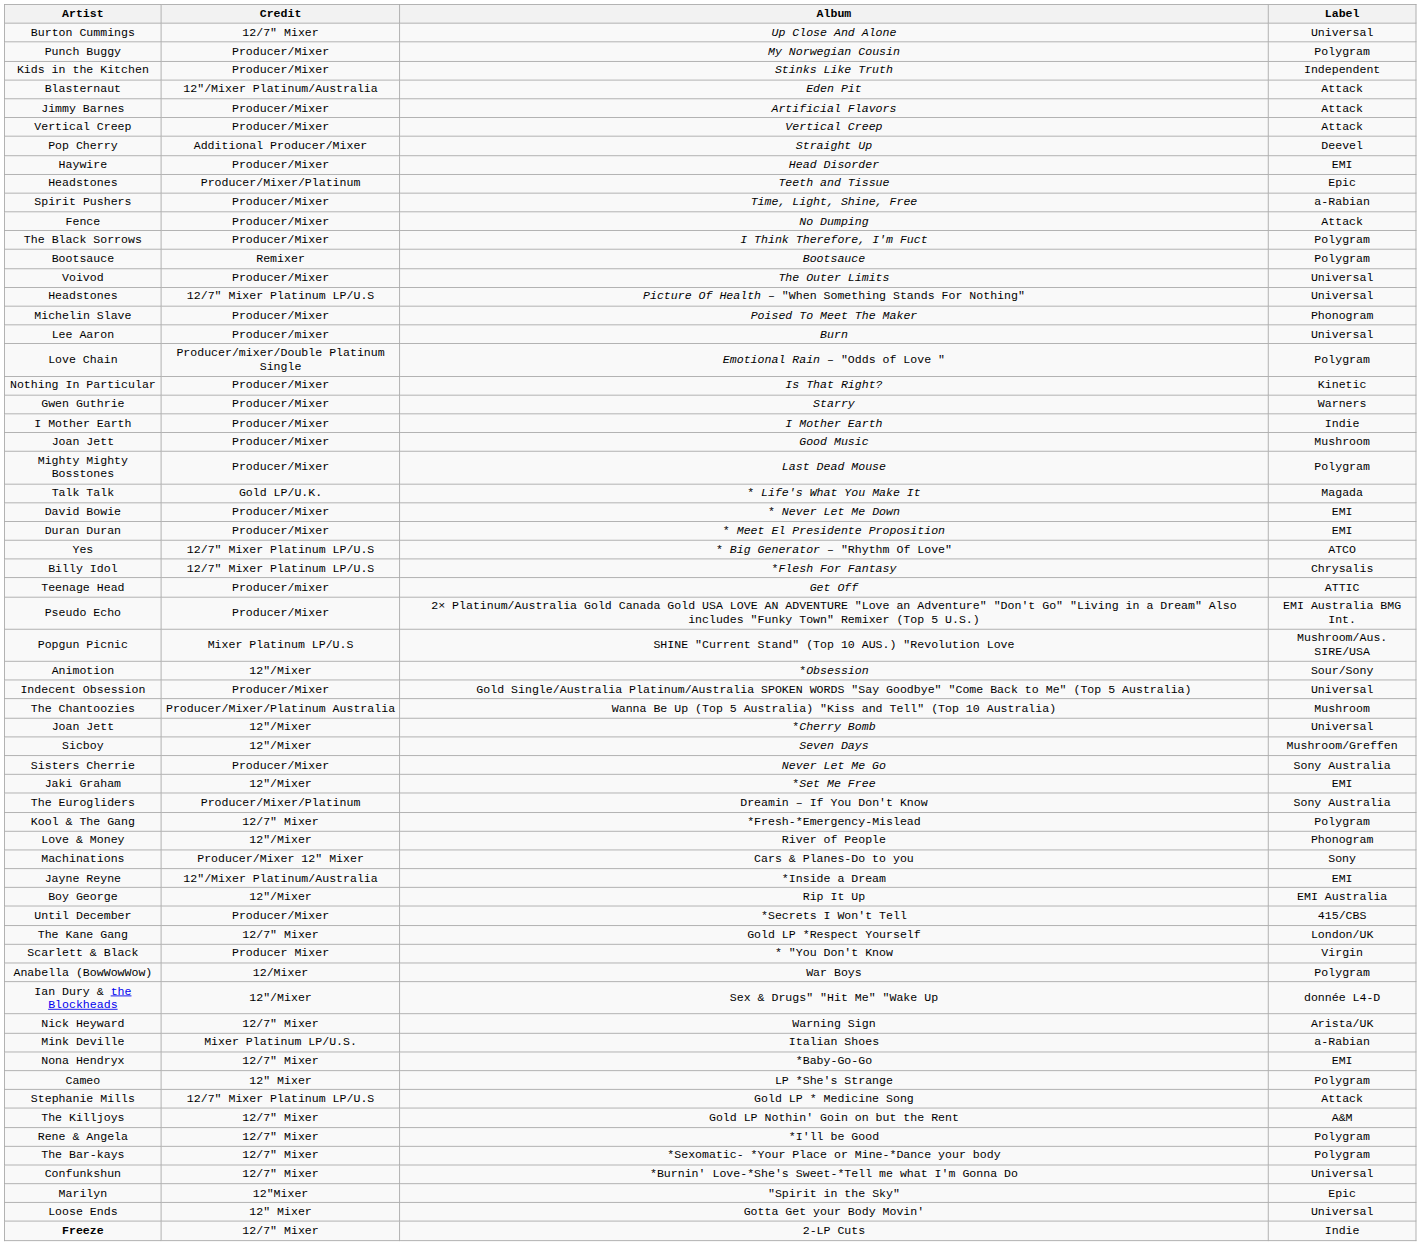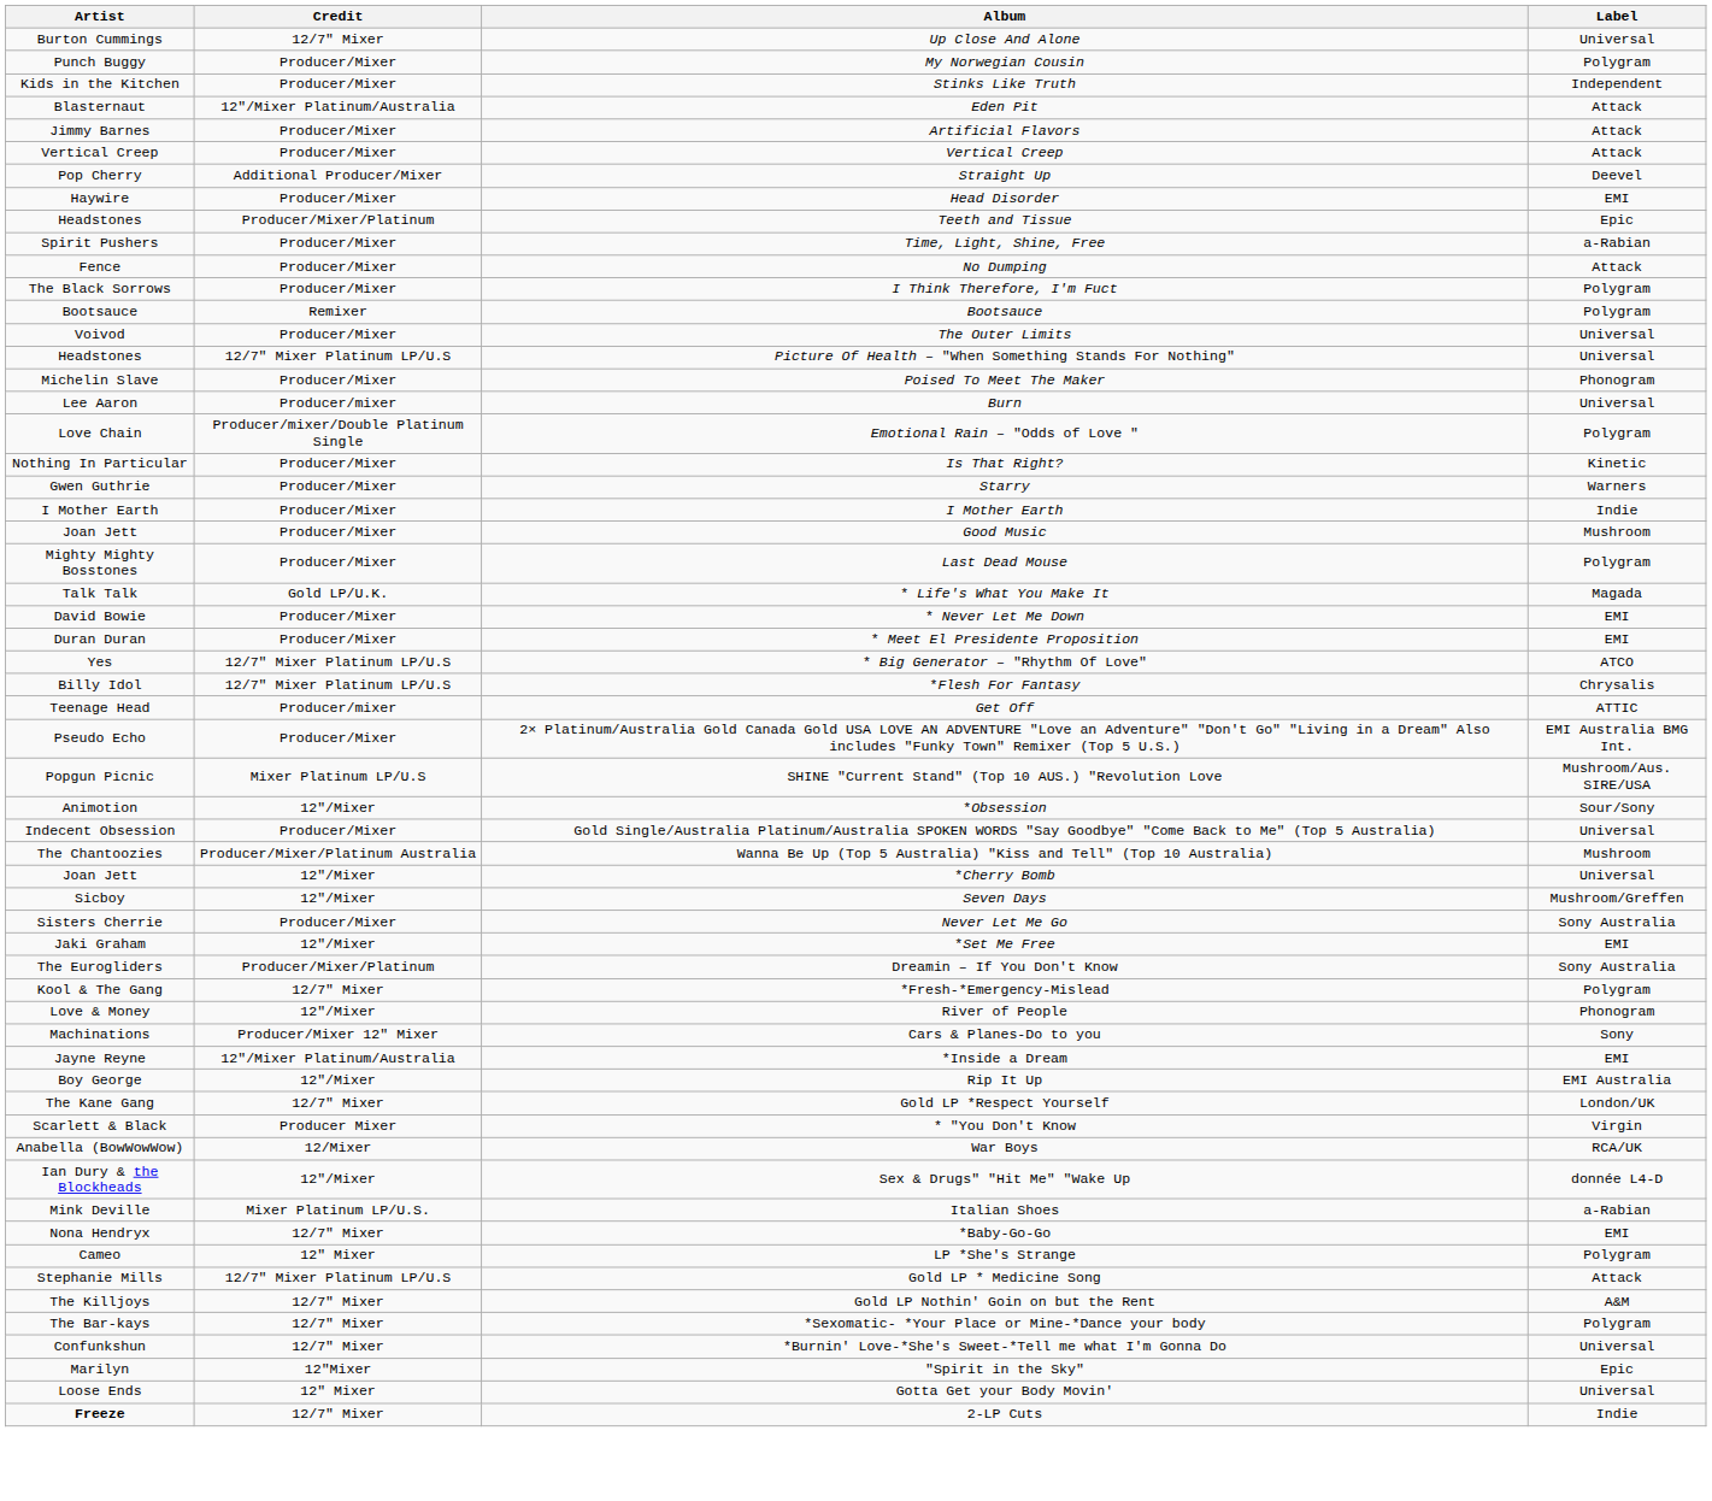 <table class="wikitable" style="text-align:center; width:80%;">
 <tr>
 <th scope=col>Artist</th>
 <th scope=col>Credit</th>
 <th scope=col>Album</th>
 <th scope=col>Label</th>
 </tr>
 <tr>
 <td>Burton Cummings</td>
 <td>12/7" Mixer</td>
 <td><em>Up Close And Alone</em></td>
 <td>Universal</td>
 </tr>
 <tr>
 <td>Punch Buggy</td>
 <td>Producer/Mixer</td>
 <td><em>My Norwegian Cousin</em></td>
 <td>Polygram</td>
 </tr>
 <tr>
 <td>Kids in the Kitchen</td>
 <td>Producer/Mixer</td>
 <td><em>Stinks Like Truth</em></td>
 <td>Independent</td>
 </tr>
 <tr>
 <td>Blasternaut</td>
 <td>12"/Mixer Platinum/Australia</td>
 <td><em>Eden Pit</em></td>
 <td>Attack</td>
 </tr>
 <tr>
 <td>Jimmy Barnes</td>
 <td>Producer/Mixer</td>
 <td><em>Artificial Flavors</em></td>
 <td>Attack</td>
 </tr>
 <tr>
 <td>Vertical Creep</td>
 <td>Producer/Mixer</td>
 <td><em>Vertical Creep</em></td>
 <td>Attack</td>
 </tr>
 <tr>
 <td>Pop Cherry</td>
 <td>Additional Producer/Mixer</td>
 <td><em>Straight Up</em></td>
 <td>Deevel</td>
 </tr>
 <tr>
 <td>Haywire</td>
 <td>Producer/Mixer</td>
 <td><em>Head Disorder</em></td>
 <td>EMI</td>
 </tr>
 <tr>
 <td>Headstones</td>
 <td>Producer/Mixer/Platinum</td>
 <td><em>Teeth and Tissue</em></td>
 <td>Epic</td>
 </tr>
 <tr>
 <td>Spirit Pushers</td>
 <td>Producer/Mixer</td>
 <td><em>Time, Light, Shine, Free</em></td>
 <td>a-Rabian</td>
 </tr>
 <tr>
 <td>Fence</td>
 <td>Producer/Mixer</td>
 <td><em>No Dumping</em></td>
 <td>Attack</td>
 </tr>
 <tr>
 <td>The Black Sorrows</td>
 <td>Producer/Mixer</td>
 <td><em>I Think Therefore, I'm Fuct</em></td>
 <td>Polygram</td>
 </tr>
 <tr>
 <td>Bootsauce</td>
 <td>Remixer</td>
 <td><em>Bootsauce</em></td>
 <td>Polygram</td>
 </tr>
 <tr>
 <td>Voivod</td>
 <td>Producer/Mixer</td>
 <td><em>The Outer Limits</em></td>
 <td>Universal</td>
 </tr>
 <tr>
 <td>Headstones</td>
 <td>12/7" Mixer Platinum LP/U.S</td>
 <td><em>Picture Of Health</em> – "When Something Stands For Nothing"</td>
 <td>Universal</td>
 </tr>
 <tr>
 <td>Michelin Slave</td>
 <td>Producer/Mixer</td>
 <td><em>Poised To Meet The Maker</em></td>
 <td>Phonogram</td>
 </tr>
 <tr>
 <td>Lee Aaron</td>
 <td>Producer/mixer</td>
 <td><em>Burn</em></td>
 <td>Universal</td>
 </tr>
 <tr>
 <td>Love Chain</td>
 <td>Producer/mixer/Double Platinum Single</td>
 <td><em>Emotional Rain</em> – "Odds of Love "</td>
 <td>Polygram</td>
 </tr>
 <tr>
 <td>Nothing In Particular</td>
 <td>Producer/Mixer</td>
 <td><em>Is That Right?</em></td>
 <td>Kinetic</td>
 </tr>
 <tr>
 <td>Gwen Guthrie</td>
 <td>Producer/Mixer</td>
 <td><em>Starry</em></td>
 <td>Warners</td>
 </tr>
 <tr>
 <td>I Mother Earth</td>
 <td>Producer/Mixer</td>
 <td><em>I Mother Earth</em></td>
 <td>Indie</td>
 </tr>
 <tr>
 <td>Joan Jett</td>
 <td>Producer/Mixer</td>
 <td><em>Good Music</em></td>
 <td>Mushroom</td>
 </tr>
 <tr>
 <td>Mighty Mighty Bosstones</td>
 <td>Producer/Mixer</td>
 <td><em>Last Dead Mouse</em></td>
 <td>Polygram</td>
 </tr>
 <tr>
 <td>Talk Talk</td>
 <td>Gold LP/U.K.</td>
 <td>* <em>Life's What You Make It</em></td>
 <td>Magada</td>
 </tr>
 <tr>
 <td>David Bowie</td>
 <td>Producer/Mixer</td>
 <td>* <em>Never Let Me Down</em></td>
 <td>EMI</td>
 </tr>
 <tr>
 <td>Duran Duran</td>
 <td>Producer/Mixer</td>
 <td>* <em>Meet El Presidente Proposition </em></td>
 <td>EMI</td>
 </tr>
 <tr>
 <td>Yes</td>
 <td>12/7" Mixer Platinum LP/U.S</td>
 <td>* <em>Big Generator</em> – "Rhythm Of Love"</td>
 <td>ATCO</td>
 </tr>
 <tr>
 <td>Billy Idol</td>
 <td>12/7" Mixer Platinum LP/U.S</td>
 <td>*<em>Flesh For Fantasy</em></td>
 <td>Chrysalis</td>
 </tr>
 <tr>
 <td>Teenage Head</td>
 <td>Producer/mixer</td>
 <td><em>Get Off</em></td>
 <td>ATTIC</td>
 </tr>
 <tr>
 <td>Pseudo Echo</td>
 <td>Producer/Mixer</td>
 <td>2× Platinum/Australia Gold Canada Gold USA LOVE AN ADVENTURE "Love an Adventure" "Don't Go" "Living in a Dream" Also includes "Funky Town" Remixer (Top 5 U.S.)</td>
 <td>EMI Australia BMG Int.</td>
 </tr>
 <tr>
 <td>Popgun Picnic</td>
 <td>Mixer Platinum LP/U.S</td>
 <td>SHINE "Current Stand" (Top 10 AUS.) "Revolution Love</td>
 <td>Mushroom/Aus. SIRE/USA</td>
 </tr>
 <tr>
 <td>Animotion</td>
 <td>12"/Mixer</td>
 <td>*<em>Obsession</em></td>
 <td>Sour/Sony</td>
 </tr>
 <tr>
 <td>Indecent Obsession</td>
 <td>Producer/Mixer</td>
 <td>Gold Single/Australia Platinum/Australia SPOKEN WORDS "Say Goodbye" "Come Back to Me" (Top 5 Australia)</td>
 <td>Universal</td>
 </tr>
 <tr>
 <td>The Chantoozies</td>
 <td>Producer/Mixer/Platinum Australia</td>
 <td>Wanna Be Up (Top 5 Australia) "Kiss and Tell" (Top 10 Australia)</td>
 <td>Mushroom</td>
 </tr>
 <tr>
 <td>Joan Jett</td>
 <td>12"/Mixer</td>
 <td>*<em>Cherry Bomb</em></td>
 <td>Universal</td>
 </tr>
 <tr>
 <td>Sicboy</td>
 <td>12"/Mixer</td>
 <td><em>Seven Days</em></td>
 <td>Mushroom/Greffen</td>
 </tr>
 <tr>
 <td>Sisters Cherrie</td>
 <td>Producer/Mixer</td>
 <td><em>Never Let Me Go</em></td>
 <td>Sony Australia</td>
 </tr>
 <tr>
 <td>Jaki Graham</td>
 <td>12"/Mixer</td>
 <td>*<em>Set Me Free</em></td>
 <td>EMI</td>
 </tr>
 <tr>
 <td>The Eurogliders</td>
 <td>Producer/Mixer/Platinum</td>
 <td>Dreamin – If You Don't Know</td>
 <td>Sony Australia</td>
 </tr>
 <tr>
 <td>Kool & The Gang</td>
 <td>12/7" Mixer</td>
 <td>*Fresh-*Emergency-Mislead</td>
 <td>Polygram</td>
 </tr>
 <tr>
 <td>Love & Money</td>
 <td>12"/Mixer</td>
 <td>River of People</td>
 <td>Phonogram</td>
 </tr>
 <tr>
 <td>Machinations</td>
 <td>Producer/Mixer 12" Mixer</td>
 <td>Cars & Planes-Do to you</td>
 <td>Sony</td>
 </tr>
 <tr>
 <td>Jayne Reyne</td>
 <td>12"/Mixer Platinum/Australia</td>
 <td>*Inside a Dream</td>
 <td>EMI</td>
 </tr>
 <tr>
 <td>Boy George</td>
 <td>12"/Mixer</td>
 <td>Rip It Up</td>
 <td>EMI Australia</td>
 </tr>
 <tr>
-<td>Until December</td>
-<td>Producer/Mixer</td>
-<td>*Secrets I Won't Tell</td>
-<td>415/CBS</td>
-</tr>
-<tr>
 <td>The Kane Gang</td>
 <td>12/7" Mixer</td>
 <td>Gold LP *Respect Yourself</td>
 <td>London/UK</td>
 </tr>
 <tr>
 <td>Scarlett & Black</td>
 <td>Producer Mixer</td>
 <td>* "You Don't Know</td>
 <td>Virgin</td>
 </tr>
 <tr>
 <td>Anabella (BowWowWow)</td>
 <td>12/Mixer</td>
 <td>War Boys</td>
-<td>Polygram</td>
+<td>RCA/UK</td>
 </tr>
 <tr>
 <td>Ian Dury & <a href='#'>the Blockheads</a></td>
 <td>12"/Mixer</td>
 <td>Sex & Drugs" "Hit Me" "Wake Up</td>
 <td>donnée L4-D</td>
-</tr>
-<tr>
-<td>Nick Heyward</td>
-<td>12/7" Mixer</td>
-<td>Warning Sign</td>
-<td>Arista/UK</td>
 </tr>
 <tr>
 <td>Mink Deville</td>
 <td>Mixer Platinum LP/U.S.</td>
 <td>Italian Shoes</td>
 <td>a-Rabian</td>
 </tr>
 <tr>
 <td>Nona Hendryx</td>
 <td>12/7" Mixer</td>
 <td>*Baby-Go-Go</td>
 <td>EMI</td>
 </tr>
 <tr>
 <td>Cameo</td>
 <td>12" Mixer</td>
 <td>LP *She's Strange</td>
 <td>Polygram</td>
 </tr>
 <tr>
 <td>Stephanie Mills</td>
 <td>12/7" Mixer Platinum LP/U.S</td>
 <td>Gold LP * Medicine Song</td>
 <td>Attack</td>
 </tr>
 <tr>
 <td>The Killjoys</td>
 <td>12/7" Mixer</td>
 <td>Gold LP Nothin' Goin on but the Rent</td>
 <td>A&M</td>
 </tr>
 <tr>
-<td>Rene & Angela</td>
-<td>12/7" Mixer</td>
-<td>*I'll be Good</td>
-<td>Polygram</td>
-</tr>
-<tr>
 <td>The Bar-kays</td>
 <td>12/7" Mixer</td>
 <td>*Sexomatic- *Your Place or Mine-*Dance your body</td>
 <td>Polygram</td>
 </tr>
 <tr>
 <td>Confunkshun</td>
 <td>12/7" Mixer</td>
 <td>*Burnin' Love-*She's Sweet-*Tell me what I'm Gonna Do</td>
 <td>Universal</td>
 </tr>
 <tr>
 <td>Marilyn</td>
 <td>12"Mixer</td>
 <td>"Spirit in the Sky"</td>
 <td>Epic</td>
 </tr>
 <tr>
 <td>Loose Ends</td>
 <td>12" Mixer</td>
 <td>Gotta Get your Body Movin'</td>
 <td>Universal</td>
 </tr>
 <tr>
 <td><strong>Freeze</strong></td>
 <td>12/7" Mixer</td>
 <td>2-LP Cuts</td>
 <td>Indie</td>
 </tr>
 </table>
